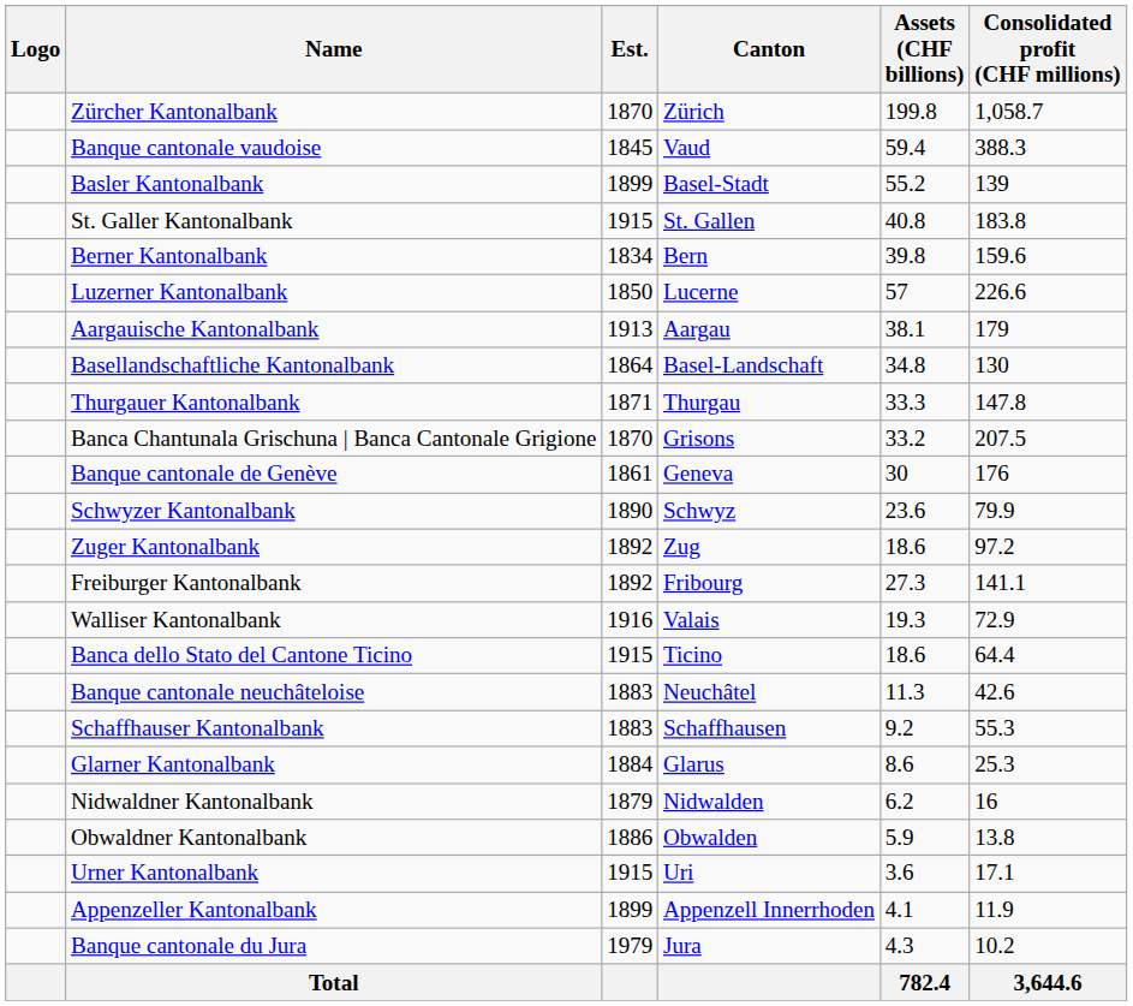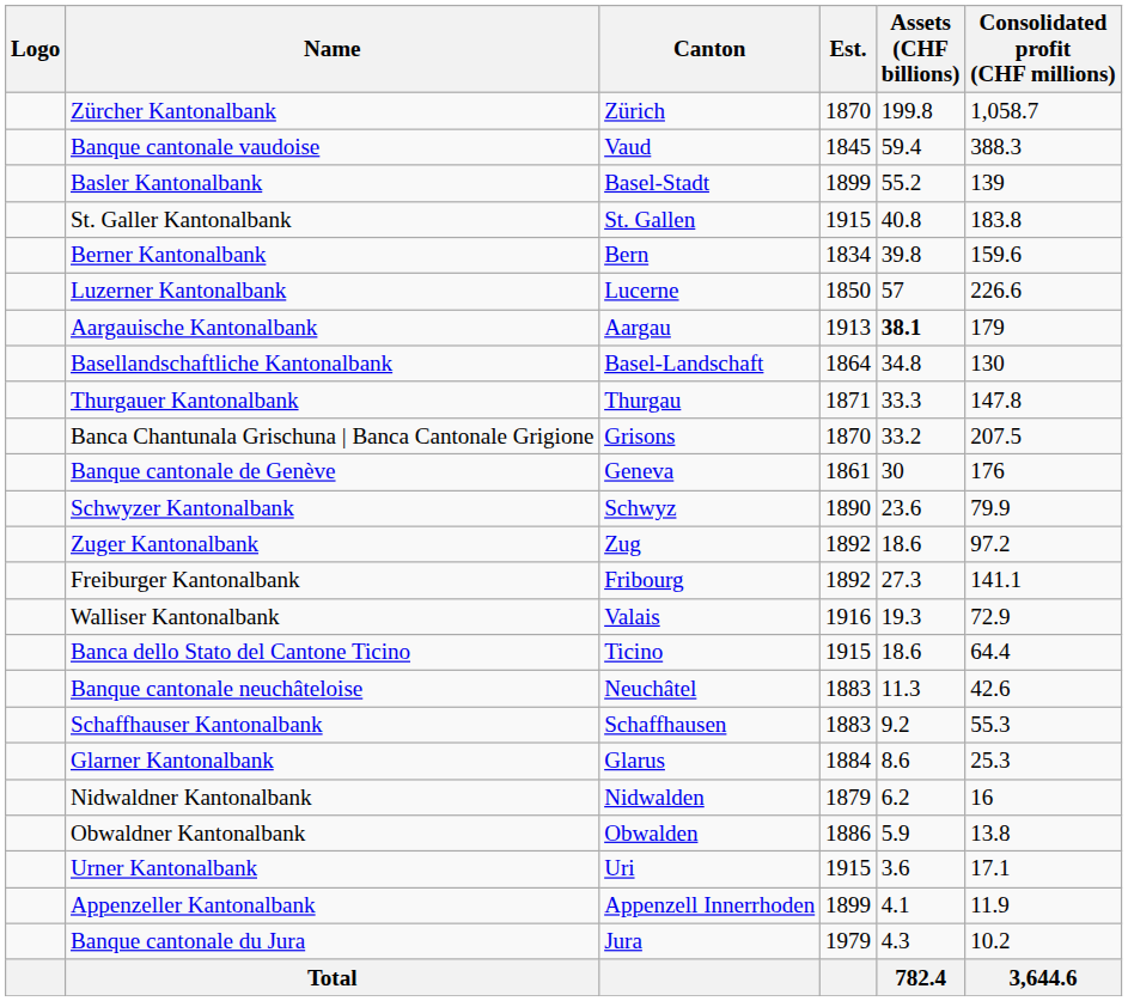 <table class="wikitable sortable">
 <tr>
 <th>Logo</th>
 <th>Name</th>
+<th>Canton</th>
 <th>Est.</th>
-<th>Canton</th>
 <th>Assets<br>(CHF<br>billions)</th>
 <th>Consolidated<br>profit<br>(CHF millions)</th>
 </tr>
 <tr>
 <td></td>
 <td><a href='#'>Zürcher Kantonalbank</a></td>
+<td><a href='#'>Zürich</a></td>
 <td>1870</td>
-<td><a href='#'>Zürich</a></td>
 <td>199.8</td>
 <td>1,058.7</td>
 </tr>
 <tr>
 <td></td>
 <td><a href='#'>Banque cantonale vaudoise</a></td>
+<td><a href='#'>Vaud</a></td>
 <td>1845</td>
-<td><a href='#'>Vaud</a></td>
 <td>59.4</td>
 <td>388.3</td>
 </tr>
 <tr>
 <td></td>
 <td><a href='#'>Basler Kantonalbank</a></td>
+<td><a href='#'>Basel-Stadt</a></td>
 <td>1899</td>
-<td><a href='#'>Basel-Stadt</a></td>
 <td>55.2</td>
 <td>139</td>
 </tr>
 <tr>
 <td></td>
 <td>St. Galler Kantonalbank</td>
+<td><a href='#'>St. Gallen</a></td>
 <td>1915</td>
-<td><a href='#'>St. Gallen</a></td>
 <td>40.8</td>
 <td>183.8</td>
 </tr>
 <tr>
 <td></td>
 <td><a href='#'>Berner Kantonalbank</a></td>
+<td><a href='#'>Bern</a></td>
 <td>1834</td>
-<td><a href='#'>Bern</a></td>
 <td>39.8</td>
 <td>159.6</td>
 </tr>
 <tr>
 <td></td>
 <td><a href='#'>Luzerner Kantonalbank</a></td>
+<td><a href='#'>Lucerne</a></td>
 <td>1850</td>
-<td><a href='#'>Lucerne</a></td>
 <td>57</td>
 <td>226.6</td>
 </tr>
 <tr>
 <td></td>
 <td><a href='#'>Aargauische Kantonalbank</a></td>
+<td><a href='#'>Aargau</a></td>
 <td>1913</td>
-<td><a href='#'>Aargau</a></td>
-<td>38.1</td>
+<td><strong>38.1</strong></td>
 <td>179</td>
 </tr>
 <tr>
 <td></td>
 <td><a href='#'>Basellandschaftliche Kantonalbank</a></td>
+<td><a href='#'>Basel-Landschaft</a></td>
 <td>1864</td>
-<td><a href='#'>Basel-Landschaft</a></td>
 <td>34.8</td>
 <td>130</td>
 </tr>
 <tr>
 <td></td>
 <td><a href='#'>Thurgauer Kantonalbank</a></td>
+<td><a href='#'>Thurgau</a></td>
 <td>1871</td>
-<td><a href='#'>Thurgau</a></td>
 <td>33.3</td>
 <td>147.8</td>
 </tr>
 <tr>
 <td></td>
 <td>Banca Chantunala Grischuna | Banca Cantonale Grigione</td>
+<td><a href='#'>Grisons</a></td>
 <td>1870</td>
-<td><a href='#'>Grisons</a></td>
 <td>33.2</td>
 <td>207.5</td>
 </tr>
 <tr>
 <td></td>
 <td><a href='#'>Banque cantonale de Genève</a></td>
+<td><a href='#'>Geneva</a></td>
 <td>1861</td>
-<td><a href='#'>Geneva</a></td>
 <td>30</td>
 <td>176</td>
 </tr>
 <tr>
 <td></td>
 <td><a href='#'>Schwyzer Kantonalbank</a></td>
+<td><a href='#'>Schwyz</a></td>
 <td>1890</td>
-<td><a href='#'>Schwyz</a></td>
 <td>23.6</td>
 <td>79.9</td>
 </tr>
 <tr>
 <td></td>
 <td><a href='#'>Zuger Kantonalbank</a></td>
+<td><a href='#'>Zug</a></td>
 <td>1892</td>
-<td><a href='#'>Zug</a></td>
 <td>18.6</td>
 <td>97.2</td>
 </tr>
 <tr>
 <td></td>
 <td>Freiburger Kantonalbank</td>
+<td><a href='#'>Fribourg</a></td>
 <td>1892</td>
-<td><a href='#'>Fribourg</a></td>
 <td>27.3</td>
 <td>141.1</td>
 </tr>
 <tr>
 <td></td>
 <td>Walliser Kantonalbank</td>
+<td><a href='#'>Valais</a></td>
 <td>1916</td>
-<td><a href='#'>Valais</a></td>
 <td>19.3</td>
 <td>72.9</td>
 </tr>
 <tr>
 <td></td>
 <td><a href='#'>Banca dello Stato del Cantone Ticino</a></td>
+<td><a href='#'>Ticino</a></td>
 <td>1915</td>
-<td><a href='#'>Ticino</a></td>
 <td>18.6</td>
 <td>64.4</td>
 </tr>
 <tr>
 <td></td>
 <td><a href='#'>Banque cantonale neuchâteloise</a></td>
+<td><a href='#'>Neuchâtel</a></td>
 <td>1883</td>
-<td><a href='#'>Neuchâtel</a></td>
 <td>11.3</td>
 <td>42.6</td>
 </tr>
 <tr>
 <td></td>
 <td><a href='#'>Schaffhauser Kantonalbank</a></td>
+<td><a href='#'>Schaffhausen</a></td>
 <td>1883</td>
-<td><a href='#'>Schaffhausen</a></td>
 <td>9.2</td>
 <td>55.3</td>
 </tr>
 <tr>
 <td></td>
 <td><a href='#'>Glarner Kantonalbank</a></td>
+<td><a href='#'>Glarus</a></td>
 <td>1884</td>
-<td><a href='#'>Glarus</a></td>
 <td>8.6</td>
 <td>25.3</td>
 </tr>
 <tr>
 <td></td>
 <td>Nidwaldner Kantonalbank</td>
+<td><a href='#'>Nidwalden</a></td>
 <td>1879</td>
-<td><a href='#'>Nidwalden</a></td>
 <td>6.2</td>
 <td>16</td>
 </tr>
 <tr>
 <td></td>
 <td>Obwaldner Kantonalbank</td>
+<td><a href='#'>Obwalden</a></td>
 <td>1886</td>
-<td><a href='#'>Obwalden</a></td>
 <td>5.9</td>
 <td>13.8</td>
 </tr>
 <tr>
 <td></td>
 <td><a href='#'>Urner Kantonalbank</a></td>
+<td><a href='#'>Uri</a></td>
 <td>1915</td>
-<td><a href='#'>Uri</a></td>
 <td>3.6</td>
 <td>17.1</td>
 </tr>
 <tr>
 <td></td>
 <td><a href='#'>Appenzeller Kantonalbank</a></td>
+<td><a href='#'>Appenzell Innerrhoden</a></td>
 <td>1899</td>
-<td><a href='#'>Appenzell Innerrhoden</a></td>
 <td>4.1</td>
 <td>11.9</td>
 </tr>
 <tr>
 <td></td>
 <td><a href='#'>Banque cantonale du Jura</a></td>
+<td><a href='#'>Jura</a></td>
 <td>1979</td>
-<td><a href='#'>Jura</a></td>
 <td>4.3</td>
 <td>10.2</td>
 </tr>
 <tr>
 <th></th>
 <th>Total</th>
 <th></th>
 <th></th>
 <th>782.4</th>
 <th>3,644.6</th>
 </tr>
 </table>
